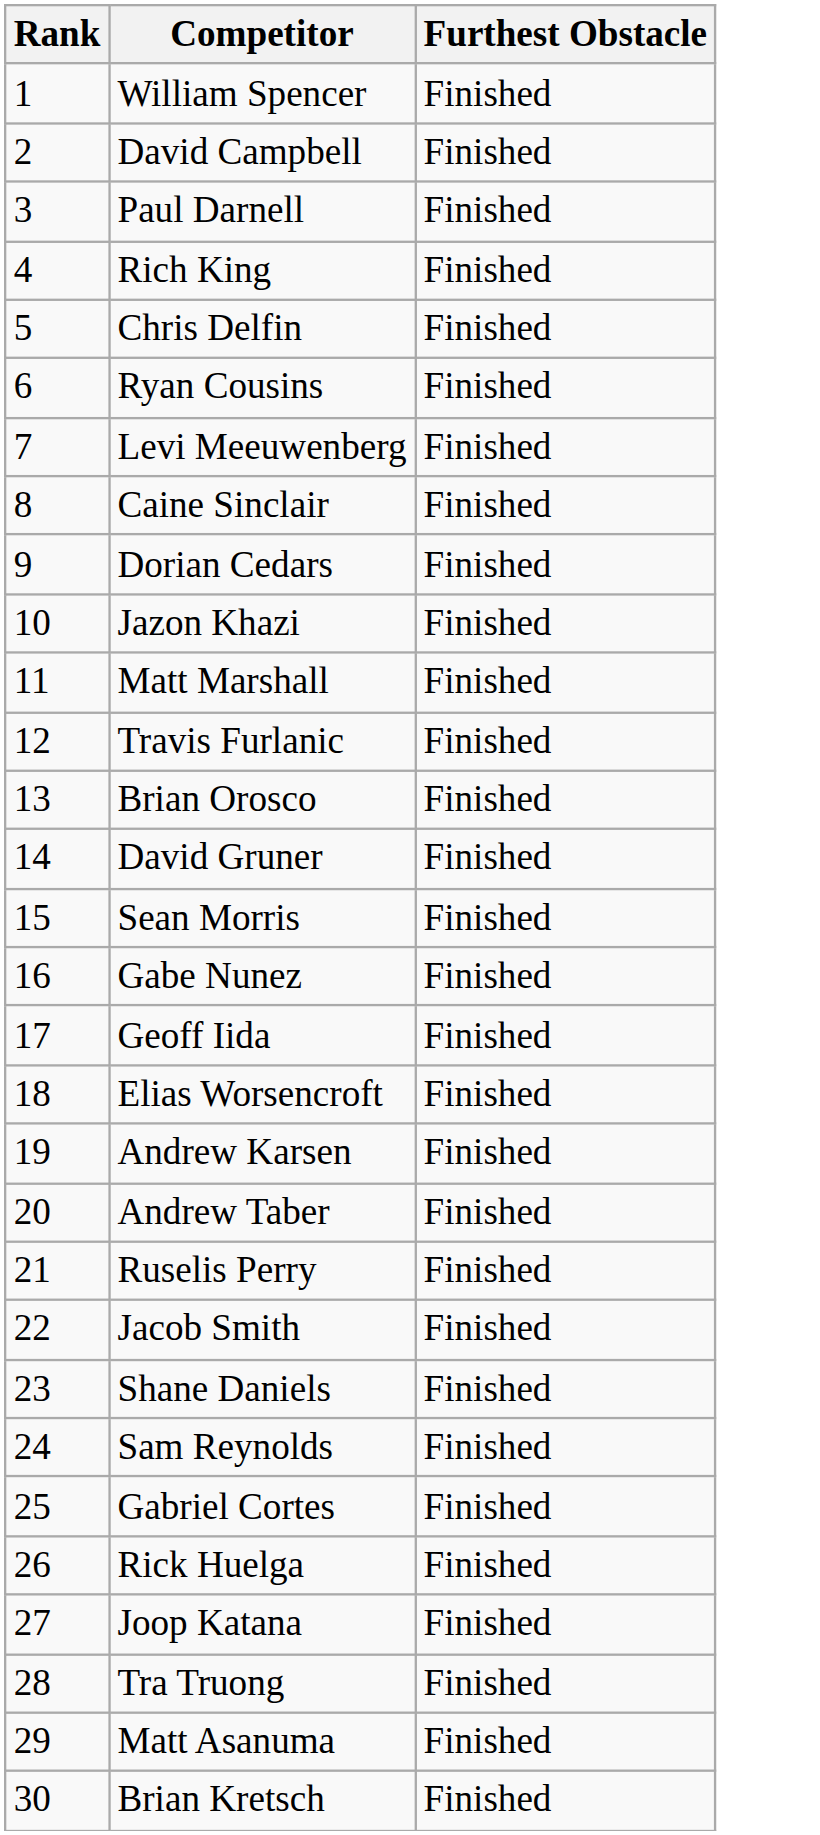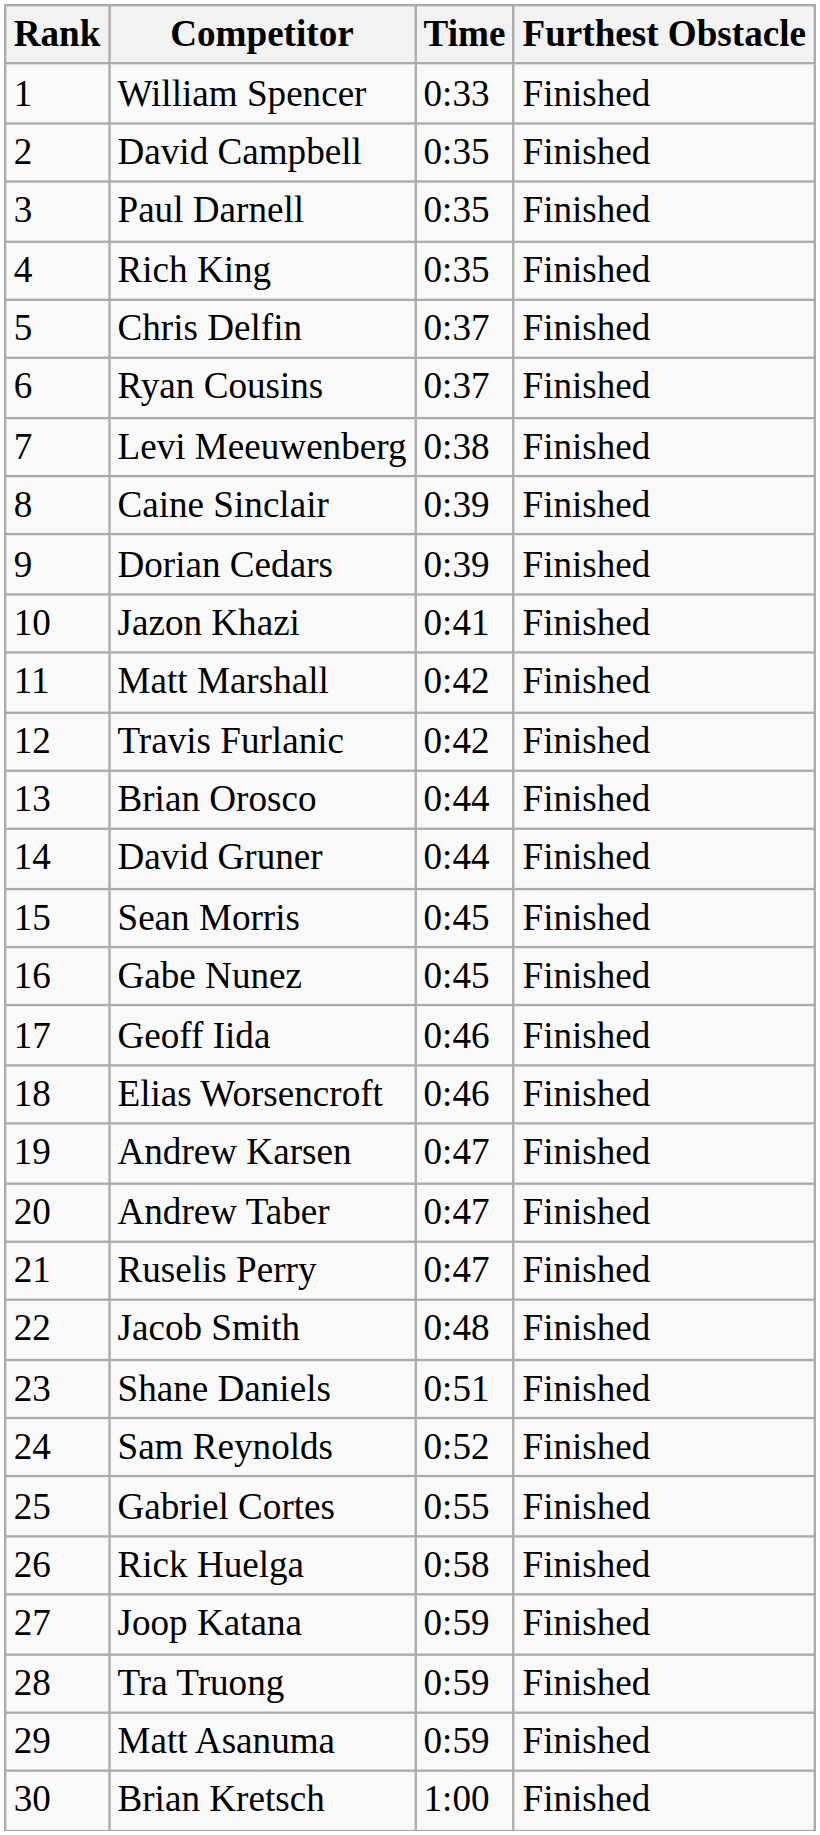 <table class="wikitable sortable mw-collapsible">
 <tr>
 <th>Rank</th>
 <th>Competitor</th>
+<th>Time</th>
 <th>Furthest Obstacle</th>
 </tr>
 <tr>
 <td>1</td>
 <td>William Spencer</td>
+<td>0:33</td>
 <td>Finished</td>
 </tr>
 <tr>
 <td>2</td>
 <td>David Campbell</td>
+<td>0:35</td>
 <td>Finished</td>
 </tr>
 <tr>
 <td>3</td>
 <td>Paul Darnell</td>
+<td>0:35</td>
 <td>Finished</td>
 </tr>
 <tr>
 <td>4</td>
 <td>Rich King</td>
+<td>0:35</td>
 <td>Finished</td>
 </tr>
 <tr>
 <td>5</td>
 <td>Chris Delfin</td>
+<td>0:37</td>
 <td>Finished</td>
 </tr>
 <tr>
 <td>6</td>
 <td>Ryan Cousins</td>
+<td>0:37</td>
 <td>Finished</td>
 </tr>
 <tr>
 <td>7</td>
 <td>Levi Meeuwenberg</td>
+<td>0:38</td>
 <td>Finished</td>
 </tr>
 <tr>
 <td>8</td>
 <td>Caine Sinclair</td>
+<td>0:39</td>
 <td>Finished</td>
 </tr>
 <tr>
 <td>9</td>
 <td>Dorian Cedars</td>
+<td>0:39</td>
 <td>Finished</td>
 </tr>
 <tr>
 <td>10</td>
 <td>Jazon Khazi</td>
+<td>0:41</td>
 <td>Finished</td>
 </tr>
 <tr>
 <td>11</td>
 <td>Matt Marshall</td>
+<td>0:42</td>
 <td>Finished</td>
 </tr>
 <tr>
 <td>12</td>
 <td>Travis Furlanic</td>
+<td>0:42</td>
 <td>Finished</td>
 </tr>
 <tr>
 <td>13</td>
 <td>Brian Orosco</td>
+<td>0:44</td>
 <td>Finished</td>
 </tr>
 <tr>
 <td>14</td>
 <td>David Gruner</td>
+<td>0:44</td>
 <td>Finished</td>
 </tr>
 <tr>
 <td>15</td>
 <td>Sean Morris</td>
+<td>0:45</td>
 <td>Finished</td>
 </tr>
 <tr>
 <td>16</td>
 <td>Gabe Nunez</td>
+<td>0:45</td>
 <td>Finished</td>
 </tr>
 <tr>
 <td>17</td>
 <td>Geoff Iida</td>
+<td>0:46</td>
 <td>Finished</td>
 </tr>
 <tr>
 <td>18</td>
 <td>Elias Worsencroft</td>
+<td>0:46</td>
 <td>Finished</td>
 </tr>
 <tr>
 <td>19</td>
 <td>Andrew Karsen</td>
+<td>0:47</td>
 <td>Finished</td>
 </tr>
 <tr>
 <td>20</td>
 <td>Andrew Taber</td>
+<td>0:47</td>
 <td>Finished</td>
 </tr>
 <tr>
 <td>21</td>
 <td>Ruselis Perry</td>
+<td>0:47</td>
 <td>Finished</td>
 </tr>
 <tr>
 <td>22</td>
 <td>Jacob Smith</td>
+<td>0:48</td>
 <td>Finished</td>
 </tr>
 <tr>
 <td>23</td>
 <td>Shane Daniels</td>
+<td>0:51</td>
 <td>Finished</td>
 </tr>
 <tr>
 <td>24</td>
 <td>Sam Reynolds</td>
+<td>0:52</td>
 <td>Finished</td>
 </tr>
 <tr>
 <td>25</td>
 <td>Gabriel Cortes</td>
+<td>0:55</td>
 <td>Finished</td>
 </tr>
 <tr>
 <td>26</td>
 <td>Rick Huelga</td>
+<td>0:58</td>
 <td>Finished</td>
 </tr>
 <tr>
 <td>27</td>
 <td>Joop Katana</td>
+<td>0:59</td>
 <td>Finished</td>
 </tr>
 <tr>
 <td>28</td>
 <td>Tra Truong</td>
+<td>0:59</td>
 <td>Finished</td>
 </tr>
 <tr>
 <td>29</td>
 <td>Matt Asanuma</td>
+<td>0:59</td>
 <td>Finished</td>
 </tr>
 <tr>
 <td>30</td>
 <td>Brian Kretsch</td>
+<td>1:00</td>
 <td>Finished</td>
 </tr>
 </table>
